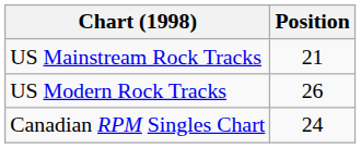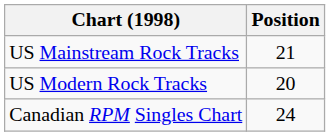 <table class="wikitable" border="1">
 <tr>
 <th>Chart (1998)</th>
 <th>Position</th>
 </tr>
 <tr>
 <td>US <a href='#'>Mainstream Rock Tracks</a></td>
 <td align="center">21</td>
 </tr>
 <tr>
 <td>US <a href='#'>Modern Rock Tracks</a></td>
-<td align="center">26</td>
+<td align="center">20</td>
 </tr>
 <tr>
 <td>Canadian <em><a href='#'>RPM</a></em> <a href='#'>Singles Chart</a></td>
 <td align="center">24</td>
 </tr>
 </table>
